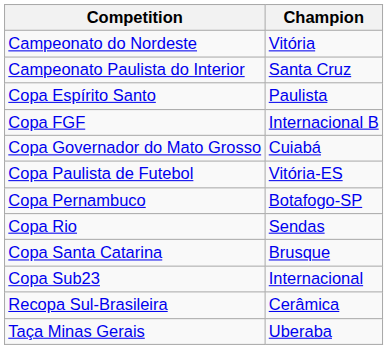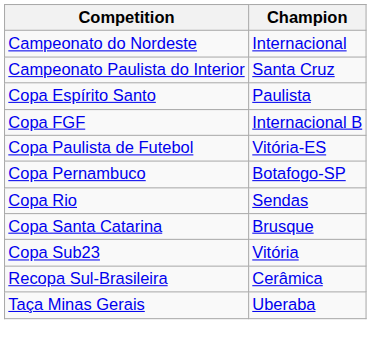 <table class="wikitable">
 <tr>
 <th>Competition</th>
 <th>Champion</th>
 </tr>
 <tr>
 <td><a href='#'>Campeonato do Nordeste</a></td>
-<td><a href='#'>Vitória</a></td>
+<td><a href='#'>Internacional</a></td>
 </tr>
 <tr>
 <td><a href='#'>Campeonato Paulista do Interior</a></td>
 <td><a href='#'>Santa Cruz</a></td>
 </tr>
 <tr>
 <td><a href='#'>Copa Espírito Santo</a></td>
 <td><a href='#'>Paulista</a></td>
 </tr>
 <tr>
 <td><a href='#'>Copa FGF</a></td>
 <td><a href='#'>Internacional B</a></td>
-</tr>
-<tr>
-<td><a href='#'>Copa Governador do Mato Grosso</a></td>
-<td><a href='#'>Cuiabá</a></td>
 </tr>
 <tr>
 <td><a href='#'>Copa Paulista de Futebol</a></td>
 <td><a href='#'>Vitória-ES</a></td>
 </tr>
 <tr>
 <td><a href='#'>Copa Pernambuco</a></td>
 <td><a href='#'>Botafogo-SP</a></td>
 </tr>
 <tr>
 <td><a href='#'>Copa Rio</a></td>
 <td><a href='#'>Sendas</a></td>
 </tr>
 <tr>
 <td><a href='#'>Copa Santa Catarina</a></td>
 <td><a href='#'>Brusque</a></td>
 </tr>
 <tr>
 <td><a href='#'>Copa Sub23</a></td>
-<td><a href='#'>Internacional</a></td>
+<td><a href='#'>Vitória</a></td>
 </tr>
 <tr>
 <td><a href='#'>Recopa Sul-Brasileira</a></td>
 <td><a href='#'>Cerâmica</a></td>
 </tr>
 <tr>
 <td><a href='#'>Taça Minas Gerais</a></td>
 <td><a href='#'>Uberaba</a></td>
 </tr>
 </table>
